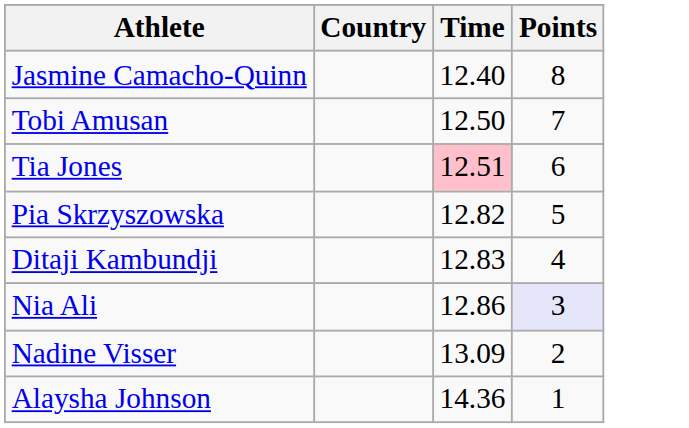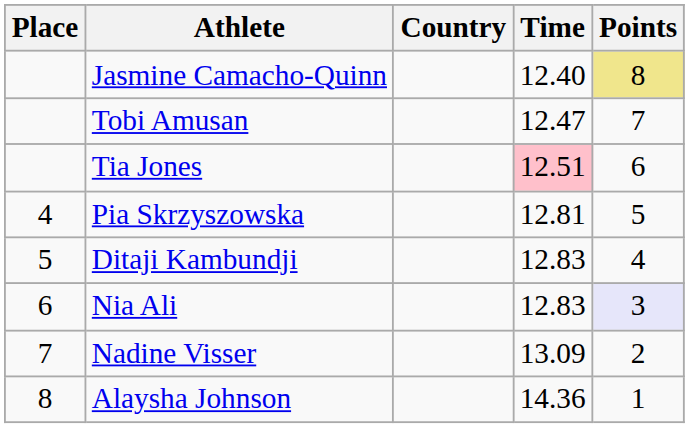 <table class="wikitable">
 <tr>
+<th>Place</th>
 <th>Athlete</th>
 <th>Country</th>
 <th>Time</th>
 <th>Points</th>
 </tr>
 <tr>
+<td align=center></td>
 <td><a href='#'>Jasmine Camacho-Quinn</a></td>
 <td></td>
 <td>12.40</td>
-<td align=center>8</td>
+<td align=center style="background: khaki;">8</td>
 </tr>
 <tr>
+<td align=center></td>
 <td><a href='#'>Tobi Amusan</a></td>
 <td></td>
-<td>12.50</td>
+<td>12.47</td>
 <td align=center>7</td>
 </tr>
 <tr>
+<td align=center></td>
 <td><a href='#'>Tia Jones</a></td>
 <td></td>
 <td style="background: pink;">12.51</td>
 <td align=center>6</td>
 </tr>
 <tr>
+<td align=center>4</td>
 <td><a href='#'>Pia Skrzyszowska</a></td>
 <td></td>
-<td>12.82</td>
+<td>12.81</td>
 <td align=center>5</td>
 </tr>
 <tr>
+<td align=center>5</td>
 <td><a href='#'>Ditaji Kambundji</a></td>
 <td></td>
 <td>12.83</td>
 <td align=center>4</td>
 </tr>
 <tr>
+<td align=center>6</td>
 <td><a href='#'>Nia Ali</a></td>
 <td></td>
-<td>12.86</td>
+<td>12.83</td>
 <td align=center style="background: lavender;">3</td>
 </tr>
 <tr>
+<td align=center>7</td>
 <td><a href='#'>Nadine Visser</a></td>
 <td></td>
 <td>13.09</td>
 <td align=center>2</td>
 </tr>
 <tr>
+<td align=center>8</td>
 <td><a href='#'>Alaysha Johnson</a></td>
 <td></td>
 <td>14.36</td>
 <td align=center>1</td>
 </tr>
 </table>
